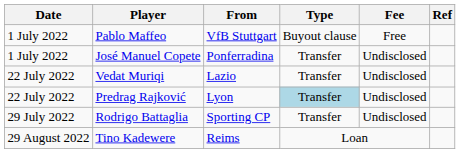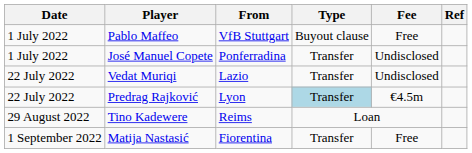 <table class="wikitable">
 <tr>
 <th>Date</th>
 <th>Player</th>
 <th>From</th>
 <th>Type</th>
 <th>Fee</th>
 <th>Ref</th>
 </tr>
 <tr>
 <td>1 July 2022</td>
 <td> <a href='#'>Pablo Maffeo</a></td>
 <td> <a href='#'>VfB Stuttgart</a></td>
 <td align=center>Buyout clause</td>
 <td align=center>Free</td>
 <td align=center></td>
 </tr>
 <tr>
 <td>1 July 2022</td>
 <td> <a href='#'>José Manuel Copete</a></td>
 <td><a href='#'>Ponferradina</a></td>
 <td align=center>Transfer</td>
 <td align=center>Undisclosed</td>
 <td align=center></td>
 </tr>
 <tr>
 <td>22 July 2022</td>
 <td> <a href='#'>Vedat Muriqi</a></td>
 <td> <a href='#'>Lazio</a></td>
 <td align=center>Transfer</td>
 <td align=center>Undisclosed</td>
 <td align=center></td>
 </tr>
 <tr>
 <td>22 July 2022</td>
 <td> <a href='#'>Predrag Rajković</a></td>
 <td> <a href='#'>Lyon</a></td>
 <td align=center style="background: lightblue;">Transfer</td>
-<td align=center>Undisclosed</td>
-<td align=center></td>
-</tr>
-<tr>
-<td>29 July 2022</td>
-<td> <a href='#'>Rodrigo Battaglia</a></td>
-<td> <a href='#'>Sporting CP</a></td>
-<td align=center>Transfer</td>
-<td align=center>Undisclosed</td>
+<td align=center>€4.5m</td>
 <td align=center></td>
 </tr>
 <tr>
 <td>29 August 2022</td>
 <td> <a href='#'>Tino Kadewere</a></td>
 <td> <a href='#'>Reims</a></td>
 <td colspan=2 align=center>Loan</td>
 <td align=center></td>
 </tr>
+<tr>
+<td>1 September 2022</td>
+<td> <a href='#'>Matija Nastasić</a></td>
+<td> <a href='#'>Fiorentina</a></td>
+<td align=center>Transfer</td>
+<td align=center>Free</td>
+<td align=center></td>
+</tr>
 </table>
